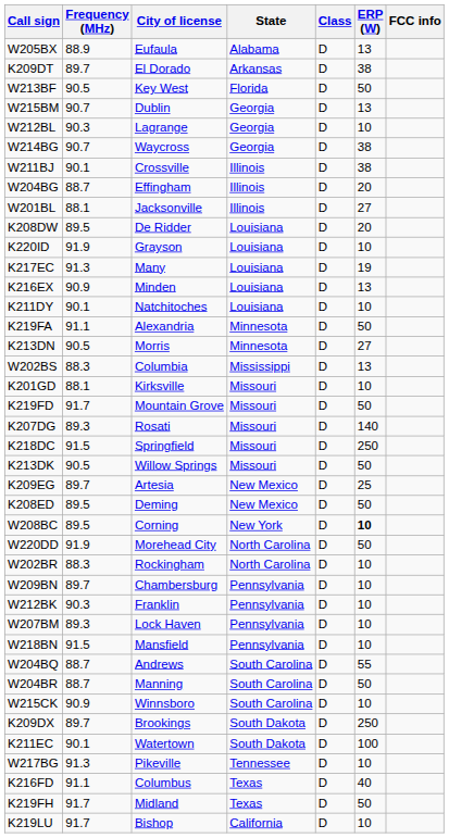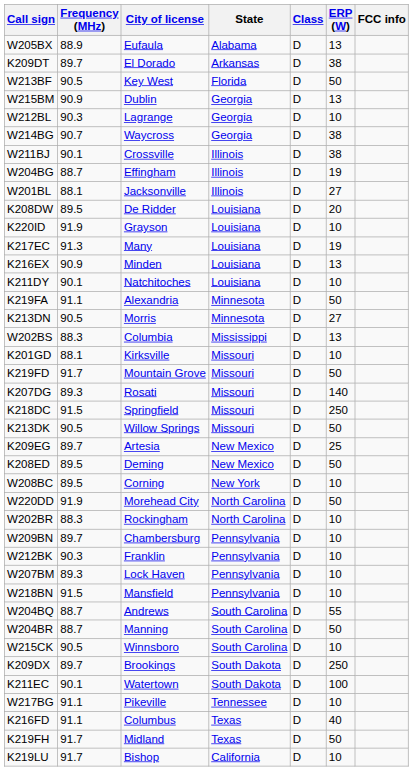 <table class="wikitable sortable">
 <tr>
 <th scope="col"><a href='#'>Call sign</a></th>
 <th scope="col" data-sort-type="number"><a href='#'>Frequency</a><br>(<a href='#'>MHz</a>)</th>
 <th scope="col"><a href='#'>City of license</a></th>
 <th scope="col">State</th>
 <th scope="col"><a href='#'>Class</a></th>
 <th scope="col" data-sort-type="number"><a href='#'>ERP</a><br>(<a href='#'>W</a>)</th>
 <th scope="col" class="unsortable">FCC info</th>
 </tr>
 <tr>
 <td>W205BX</td>
 <td>88.9</td>
 <td><a href='#'>Eufaula</a></td>
 <td><a href='#'>Alabama</a></td>
 <td>D</td>
 <td>13</td>
 <td></td>
 </tr>
 <tr>
 <td>K209DT</td>
 <td>89.7</td>
 <td><a href='#'>El Dorado</a></td>
 <td><a href='#'>Arkansas</a></td>
 <td>D</td>
 <td>38</td>
 <td></td>
 </tr>
 <tr>
 <td>W213BF</td>
 <td>90.5</td>
 <td><a href='#'>Key West</a></td>
 <td><a href='#'>Florida</a></td>
 <td>D</td>
 <td>50</td>
 <td></td>
 </tr>
 <tr>
 <td>W215BM</td>
-<td>90.7</td>
+<td>90.9</td>
 <td><a href='#'>Dublin</a></td>
 <td><a href='#'>Georgia</a></td>
 <td>D</td>
 <td>13</td>
 <td></td>
 </tr>
 <tr>
 <td>W212BL</td>
 <td>90.3</td>
 <td><a href='#'>Lagrange</a></td>
 <td><a href='#'>Georgia</a></td>
 <td>D</td>
 <td>10</td>
 <td></td>
 </tr>
 <tr>
 <td>W214BG</td>
 <td>90.7</td>
 <td><a href='#'>Waycross</a></td>
 <td><a href='#'>Georgia</a></td>
 <td>D</td>
 <td>38</td>
 <td></td>
 </tr>
 <tr>
 <td>W211BJ</td>
 <td>90.1</td>
 <td><a href='#'>Crossville</a></td>
 <td><a href='#'>Illinois</a></td>
 <td>D</td>
 <td>38</td>
 <td></td>
 </tr>
 <tr>
 <td>W204BG</td>
 <td>88.7</td>
 <td><a href='#'>Effingham</a></td>
 <td><a href='#'>Illinois</a></td>
 <td>D</td>
-<td>20</td>
+<td>19</td>
 <td></td>
 </tr>
 <tr>
 <td>W201BL</td>
 <td>88.1</td>
 <td><a href='#'>Jacksonville</a></td>
 <td><a href='#'>Illinois</a></td>
 <td>D</td>
 <td>27</td>
 <td></td>
 </tr>
 <tr>
 <td>K208DW</td>
 <td>89.5</td>
 <td><a href='#'>De Ridder</a></td>
 <td><a href='#'>Louisiana</a></td>
 <td>D</td>
 <td>20</td>
 <td></td>
 </tr>
 <tr>
 <td>K220ID</td>
 <td>91.9</td>
 <td><a href='#'>Grayson</a></td>
 <td><a href='#'>Louisiana</a></td>
 <td>D</td>
 <td>10</td>
 <td></td>
 </tr>
 <tr>
 <td>K217EC</td>
 <td>91.3</td>
 <td><a href='#'>Many</a></td>
 <td><a href='#'>Louisiana</a></td>
 <td>D</td>
 <td>19</td>
 <td></td>
 </tr>
 <tr>
 <td>K216EX</td>
 <td>90.9</td>
 <td><a href='#'>Minden</a></td>
 <td><a href='#'>Louisiana</a></td>
 <td>D</td>
 <td>13</td>
 <td></td>
 </tr>
 <tr>
 <td>K211DY</td>
 <td>90.1</td>
 <td><a href='#'>Natchitoches</a></td>
 <td><a href='#'>Louisiana</a></td>
 <td>D</td>
 <td>10</td>
 <td></td>
 </tr>
 <tr>
 <td>K219FA</td>
 <td>91.1</td>
 <td><a href='#'>Alexandria</a></td>
 <td><a href='#'>Minnesota</a></td>
 <td>D</td>
 <td>50</td>
 <td></td>
 </tr>
 <tr>
 <td>K213DN</td>
 <td>90.5</td>
 <td><a href='#'>Morris</a></td>
 <td><a href='#'>Minnesota</a></td>
 <td>D</td>
 <td>27</td>
 <td></td>
 </tr>
 <tr>
 <td>W202BS</td>
 <td>88.3</td>
 <td><a href='#'>Columbia</a></td>
 <td><a href='#'>Mississippi</a></td>
 <td>D</td>
 <td>13</td>
 <td></td>
 </tr>
 <tr>
 <td>K201GD</td>
 <td>88.1</td>
 <td><a href='#'>Kirksville</a></td>
 <td><a href='#'>Missouri</a></td>
 <td>D</td>
 <td>10</td>
 <td></td>
 </tr>
 <tr>
 <td>K219FD</td>
 <td>91.7</td>
 <td><a href='#'>Mountain Grove</a></td>
 <td><a href='#'>Missouri</a></td>
 <td>D</td>
 <td>50</td>
 <td></td>
 </tr>
 <tr>
 <td>K207DG</td>
 <td>89.3</td>
 <td><a href='#'>Rosati</a></td>
 <td><a href='#'>Missouri</a></td>
 <td>D</td>
 <td>140</td>
 <td></td>
 </tr>
 <tr>
 <td>K218DC</td>
 <td>91.5</td>
 <td><a href='#'>Springfield</a></td>
 <td><a href='#'>Missouri</a></td>
 <td>D</td>
 <td>250</td>
 <td></td>
 </tr>
 <tr>
 <td>K213DK</td>
 <td>90.5</td>
 <td><a href='#'>Willow Springs</a></td>
 <td><a href='#'>Missouri</a></td>
 <td>D</td>
 <td>50</td>
 <td></td>
 </tr>
 <tr>
 <td>K209EG</td>
 <td>89.7</td>
 <td><a href='#'>Artesia</a></td>
 <td><a href='#'>New Mexico</a></td>
 <td>D</td>
 <td>25</td>
 <td></td>
 </tr>
 <tr>
 <td>K208ED</td>
 <td>89.5</td>
 <td><a href='#'>Deming</a></td>
 <td><a href='#'>New Mexico</a></td>
 <td>D</td>
 <td>50</td>
 <td></td>
 </tr>
 <tr>
 <td>W208BC</td>
 <td>89.5</td>
 <td><a href='#'>Corning</a></td>
 <td><a href='#'>New York</a></td>
 <td>D</td>
-<td><strong>10</strong></td>
+<td>10</td>
 <td></td>
 </tr>
 <tr>
 <td>W220DD</td>
 <td>91.9</td>
 <td><a href='#'>Morehead City</a></td>
 <td><a href='#'>North Carolina</a></td>
 <td>D</td>
 <td>50</td>
 <td></td>
 </tr>
 <tr>
 <td>W202BR</td>
 <td>88.3</td>
 <td><a href='#'>Rockingham</a></td>
 <td><a href='#'>North Carolina</a></td>
 <td>D</td>
 <td>10</td>
 <td></td>
 </tr>
 <tr>
 <td>W209BN</td>
 <td>89.7</td>
 <td><a href='#'>Chambersburg</a></td>
 <td><a href='#'>Pennsylvania</a></td>
 <td>D</td>
 <td>10</td>
 <td></td>
 </tr>
 <tr>
 <td>W212BK</td>
 <td>90.3</td>
 <td><a href='#'>Franklin</a></td>
 <td><a href='#'>Pennsylvania</a></td>
 <td>D</td>
 <td>10</td>
 <td></td>
 </tr>
 <tr>
 <td>W207BM</td>
 <td>89.3</td>
 <td><a href='#'>Lock Haven</a></td>
 <td><a href='#'>Pennsylvania</a></td>
 <td>D</td>
 <td>10</td>
 <td></td>
 </tr>
 <tr>
 <td>W218BN</td>
 <td>91.5</td>
 <td><a href='#'>Mansfield</a></td>
 <td><a href='#'>Pennsylvania</a></td>
 <td>D</td>
 <td>10</td>
 <td></td>
 </tr>
 <tr>
 <td>W204BQ</td>
 <td>88.7</td>
 <td><a href='#'>Andrews</a></td>
 <td><a href='#'>South Carolina</a></td>
 <td>D</td>
 <td>55</td>
 <td></td>
 </tr>
 <tr>
 <td>W204BR</td>
 <td>88.7</td>
 <td><a href='#'>Manning</a></td>
 <td><a href='#'>South Carolina</a></td>
 <td>D</td>
 <td>50</td>
 <td></td>
 </tr>
 <tr>
 <td>W215CK</td>
-<td>90.9</td>
+<td>90.5</td>
 <td><a href='#'>Winnsboro</a></td>
 <td><a href='#'>South Carolina</a></td>
 <td>D</td>
 <td>10</td>
 <td></td>
 </tr>
 <tr>
 <td>K209DX</td>
 <td>89.7</td>
 <td><a href='#'>Brookings</a></td>
 <td><a href='#'>South Dakota</a></td>
 <td>D</td>
 <td>250</td>
 <td></td>
 </tr>
 <tr>
 <td>K211EC</td>
 <td>90.1</td>
 <td><a href='#'>Watertown</a></td>
 <td><a href='#'>South Dakota</a></td>
 <td>D</td>
 <td>100</td>
 <td></td>
 </tr>
 <tr>
 <td>W217BG</td>
-<td>91.3</td>
+<td>91.1</td>
 <td><a href='#'>Pikeville</a></td>
 <td><a href='#'>Tennessee</a></td>
 <td>D</td>
 <td>10</td>
 <td></td>
 </tr>
 <tr>
 <td>K216FD</td>
 <td>91.1</td>
 <td><a href='#'>Columbus</a></td>
 <td><a href='#'>Texas</a></td>
 <td>D</td>
 <td>40</td>
 <td></td>
 </tr>
 <tr>
 <td>K219FH</td>
 <td>91.7</td>
 <td><a href='#'>Midland</a></td>
 <td><a href='#'>Texas</a></td>
 <td>D</td>
 <td>50</td>
 <td></td>
 </tr>
 <tr>
 <td>K219LU</td>
 <td>91.7</td>
 <td><a href='#'>Bishop</a></td>
 <td><a href='#'>California</a></td>
 <td>D</td>
 <td>10</td>
 <td></td>
 </tr>
 </table>
